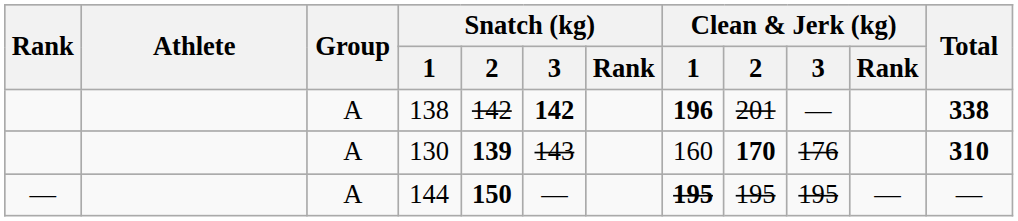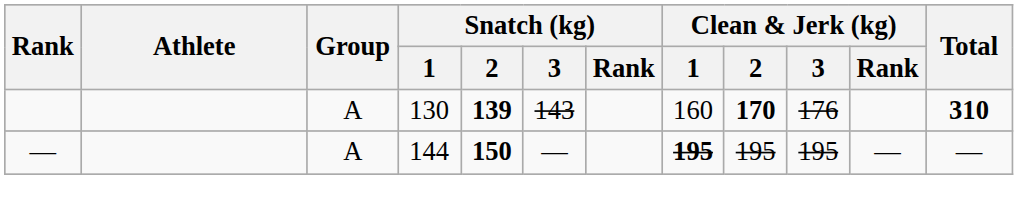 <table class = "wikitable" style="text-align:center;">
 <tr>
 <th rowspan=2 width=40>Rank</th>
 <th rowspan=2 width=250>Athlete</th>
 <th rowspan=2 width=50>Group</th>
 <th colspan=4>Snatch (kg)</th>
 <th colspan=4>Clean & Jerk (kg)</th>
 <th rowspan=2 width=60>Total</th>
 </tr>
 <tr>
 <th width=40>1</th>
 <th width=40>2</th>
 <th width=40>3</th>
 <th width=40>Rank</th>
 <th width=40>1</th>
 <th width=40>2</th>
 <th width=40>3</th>
 <th width=40>Rank</th>
-</tr>
-<tr>
-<td></td>
-<td align=left></td>
-<td>A</td>
-<td>138</td>
-<td><s>142</s></td>
-<td><strong>142</strong></td>
-<td></td>
-<td><strong>196</strong></td>
-<td><s>201</s></td>
-<td>—</td>
-<td></td>
-<td><strong>338</strong></td>
 </tr>
 <tr>
 <td></td>
 <td align=left></td>
 <td>A</td>
 <td>130</td>
 <td><strong>139</strong></td>
 <td><s>143</s></td>
 <td></td>
 <td>160</td>
 <td><strong>170</strong></td>
 <td><s>176</s></td>
 <td></td>
 <td><strong>310</strong></td>
 </tr>
 <tr>
 <td>—</td>
 <td align=left></td>
 <td>A</td>
 <td>144</td>
 <td><strong>150</strong></td>
 <td>—</td>
 <td></td>
 <td><strong><s>195</s></strong></td>
 <td><s>195</s></td>
 <td><s>195</s></td>
 <td>—</td>
 <td>—</td>
 </tr>
 </table>
